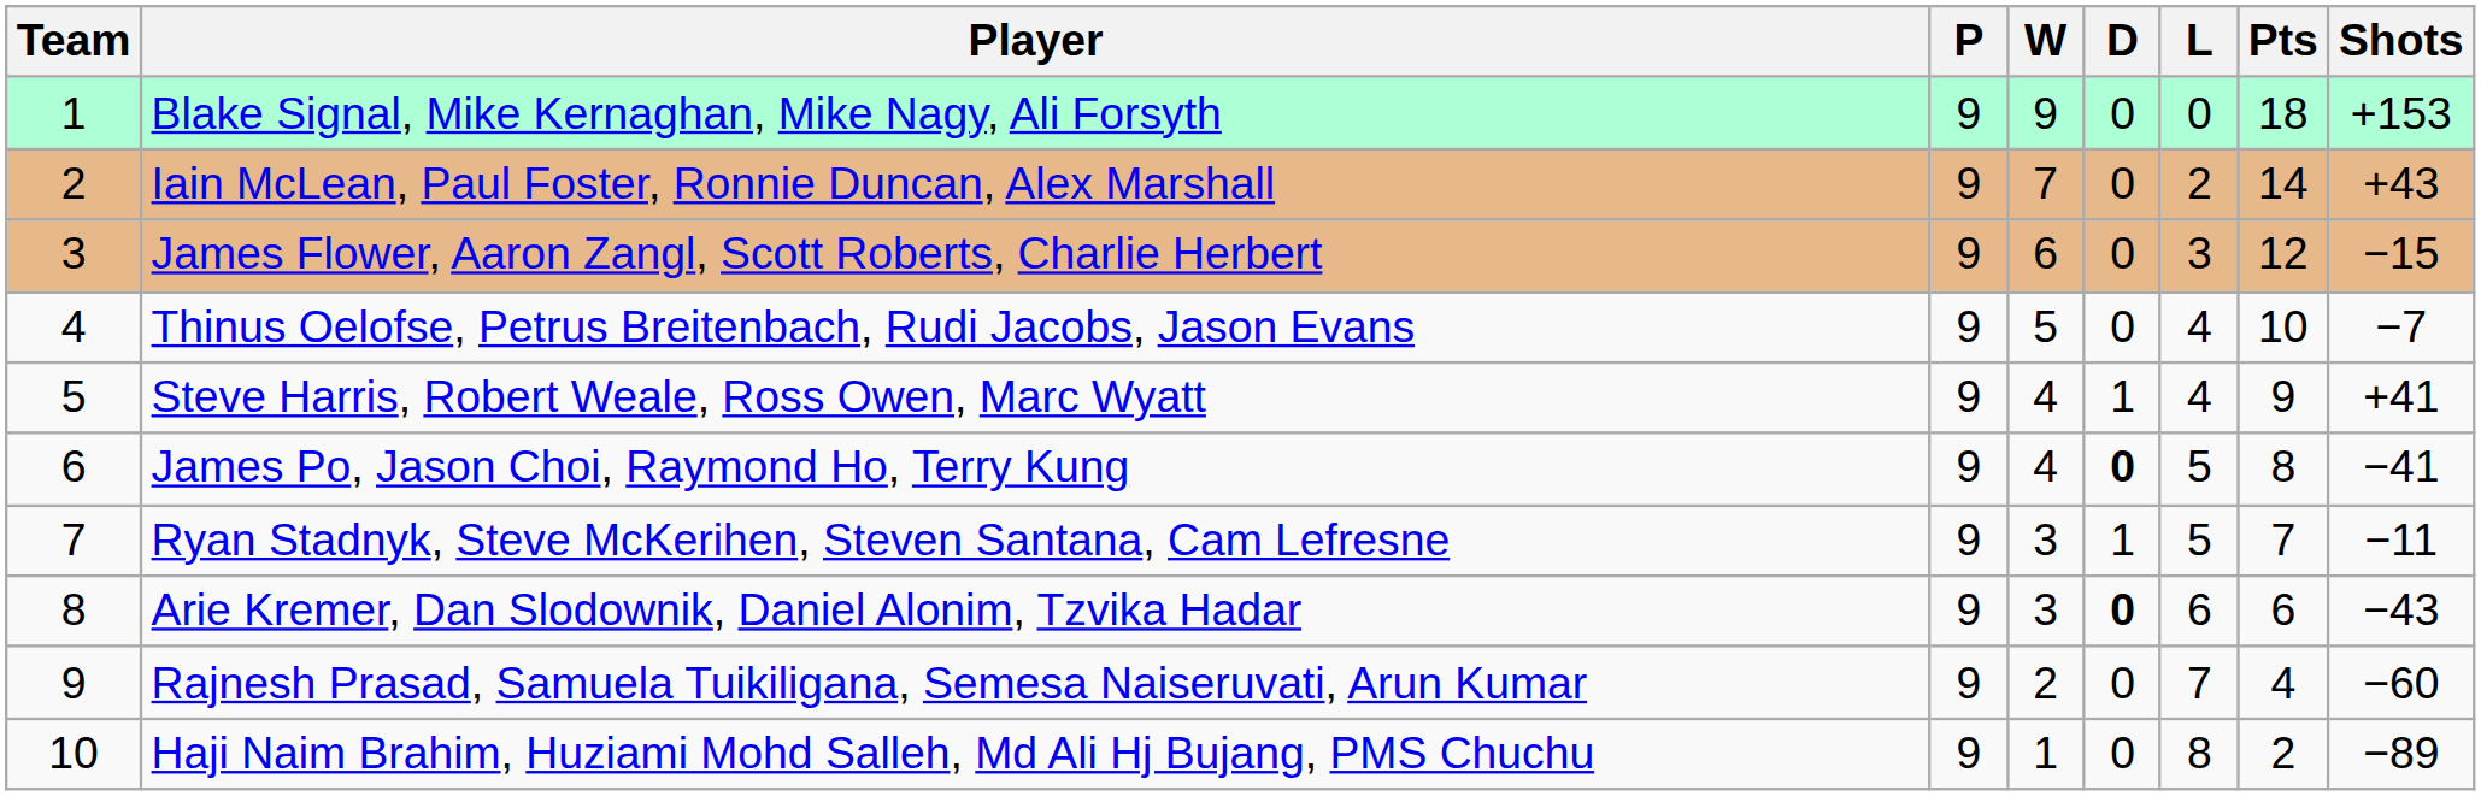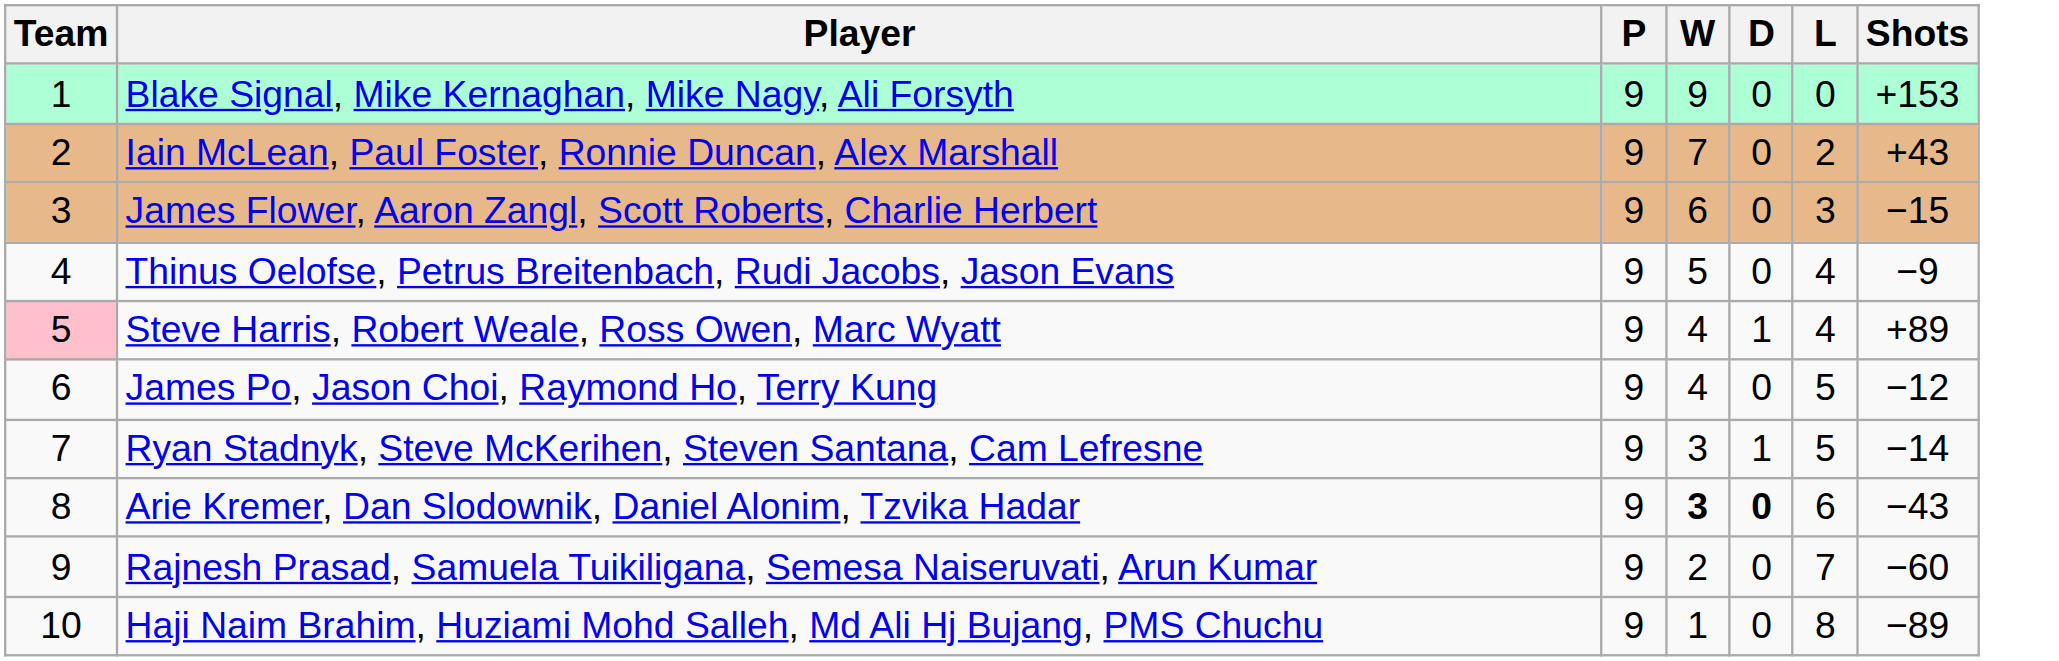 <table class="wikitable" style="font-size: 100%">
 <tr>
 <th width=20>Team</th>
 <th width=630>Player</th>
 <th width=20>P</th>
 <th width=20>W</th>
 <th width=20>D</th>
 <th width=20>L</th>
-<th width=20>Pts</th>
 <th width=20>Shots</th>
 </tr>
 <tr align=center style="background: #ADFFD6;">
 <td>1</td>
 <td align="left"> <a href='#'>Blake Signal</a>, <a href='#'>Mike Kernaghan</a>, <a href='#'>Mike Nagy</a>, <a href='#'>Ali Forsyth</a></td>
 <td>9</td>
 <td>9</td>
 <td>0</td>
 <td>0</td>
-<td>18</td>
 <td>+153</td>
 </tr>
 <tr align=center style="background: #E6B88A;">
 <td>2</td>
 <td align="left"> <a href='#'>Iain McLean</a>, <a href='#'>Paul Foster</a>, <a href='#'>Ronnie Duncan</a>, <a href='#'>Alex Marshall</a></td>
 <td>9</td>
 <td>7</td>
 <td>0</td>
 <td>2</td>
-<td>14</td>
 <td>+43</td>
 </tr>
 <tr align=center style="background: #E6B88A;">
 <td>3</td>
 <td align="left"> <a href='#'>James Flower</a>, <a href='#'>Aaron Zangl</a>, <a href='#'>Scott Roberts</a>, <a href='#'>Charlie Herbert</a></td>
 <td>9</td>
 <td>6</td>
 <td>0</td>
 <td>3</td>
-<td>12</td>
 <td>−15</td>
 </tr>
 <tr align=center>
 <td>4</td>
 <td align="left"> <a href='#'>Thinus Oelofse</a>, <a href='#'>Petrus Breitenbach</a>, <a href='#'>Rudi Jacobs</a>, <a href='#'>Jason Evans</a></td>
 <td>9</td>
 <td>5</td>
 <td>0</td>
 <td>4</td>
-<td>10</td>
-<td>−7</td>
+<td>−9</td>
 </tr>
 <tr align=center>
-<td>5</td>
+<td style="background: pink;">5</td>
 <td align="left"> <a href='#'>Steve Harris</a>, <a href='#'>Robert Weale</a>, <a href='#'>Ross Owen</a>, <a href='#'>Marc Wyatt</a></td>
 <td>9</td>
 <td>4</td>
 <td>1</td>
 <td>4</td>
-<td>9</td>
-<td>+41</td>
+<td>+89</td>
 </tr>
 <tr align=center>
 <td>6</td>
 <td align="left"> <a href='#'>James Po</a>, <a href='#'>Jason Choi</a>, <a href='#'>Raymond Ho</a>, <a href='#'>Terry Kung</a></td>
 <td>9</td>
 <td>4</td>
-<td><strong>0</strong></td>
+<td>0</td>
 <td>5</td>
-<td>8</td>
-<td>−41</td>
+<td>−12</td>
 </tr>
 <tr align=center>
 <td>7</td>
 <td align="left"> <a href='#'>Ryan Stadnyk</a>, <a href='#'>Steve McKerihen</a>, <a href='#'>Steven Santana</a>, <a href='#'>Cam Lefresne</a></td>
 <td>9</td>
 <td>3</td>
 <td>1</td>
 <td>5</td>
-<td>7</td>
-<td>−11</td>
+<td>−14</td>
 </tr>
 <tr align=center>
 <td>8</td>
 <td align="left"> <a href='#'>Arie Kremer</a>, <a href='#'>Dan Slodownik</a>, <a href='#'>Daniel Alonim</a>, <a href='#'>Tzvika Hadar</a></td>
 <td>9</td>
-<td>3</td>
+<td><strong>3</strong></td>
 <td><strong>0</strong></td>
-<td>6</td>
 <td>6</td>
 <td>−43</td>
 </tr>
 <tr align=center>
 <td>9</td>
 <td align="left"> <a href='#'>Rajnesh Prasad</a>, <a href='#'>Samuela Tuikiligana</a>, <a href='#'>Semesa Naiseruvati</a>, <a href='#'>Arun Kumar</a></td>
 <td>9</td>
 <td>2</td>
 <td>0</td>
 <td>7</td>
-<td>4</td>
 <td>−60</td>
 </tr>
 <tr align=center>
 <td>10</td>
 <td align="left"> <a href='#'>Haji Naim Brahim</a>, <a href='#'>Huziami Mohd Salleh</a>, <a href='#'>Md Ali Hj Bujang</a>, <a href='#'>PMS Chuchu</a></td>
 <td>9</td>
 <td>1</td>
 <td>0</td>
 <td>8</td>
-<td>2</td>
 <td>−89</td>
 </tr>
 </table>
